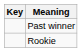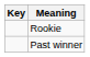 <table class="wikitable" style="font-size: 95%">
 <tr>
 <th>Key</th>
 <th>Meaning</th>
 </tr>
 <tr>
 <td align="center"><strong></strong></td>
-<td>Past winner</td>
+<td>Rookie</td>
 </tr>
 <tr>
 <td align="center"><strong></strong></td>
-<td>Rookie</td>
+<td>Past winner</td>
 </tr>
 </table>
